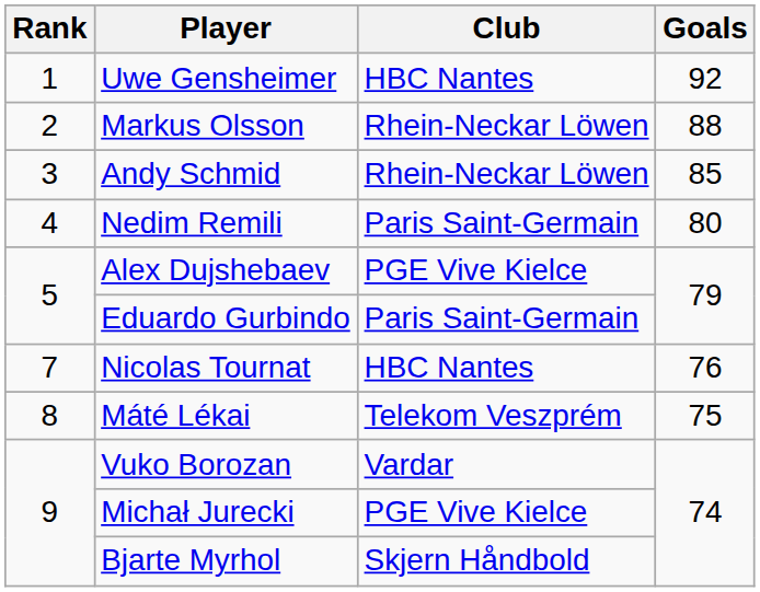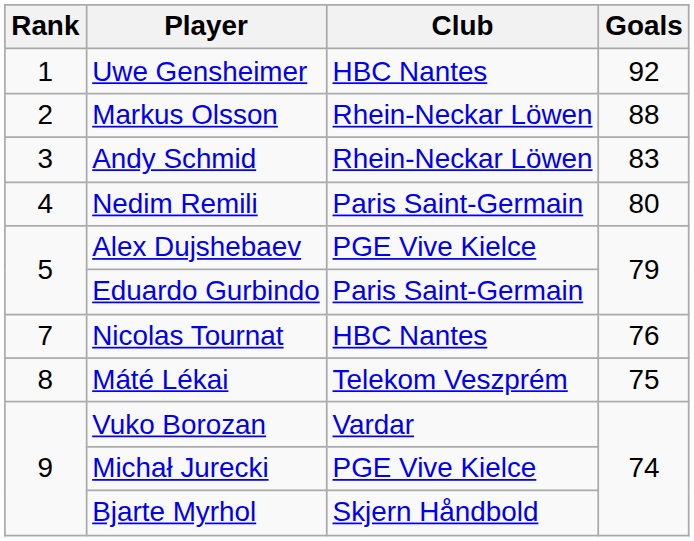 <table class="wikitable sortable" style="text-align:center">
 <tr>
 <th>Rank</th>
 <th>Player</th>
 <th>Club</th>
 <th>Goals</th>
 </tr>
 <tr>
 <td>1</td>
 <td align="left"> <a href='#'>Uwe Gensheimer</a></td>
 <td align="left"> <a href='#'>HBC Nantes</a></td>
 <td>92</td>
 </tr>
 <tr>
 <td>2</td>
 <td align="left"> <a href='#'>Markus Olsson</a></td>
 <td align="left"> <a href='#'>Rhein-Neckar Löwen</a></td>
 <td>88</td>
 </tr>
 <tr>
 <td>3</td>
 <td align="left"> <a href='#'>Andy Schmid</a></td>
 <td align="left"> <a href='#'>Rhein-Neckar Löwen</a></td>
-<td>85</td>
+<td>83</td>
 </tr>
 <tr>
 <td>4</td>
 <td align="left"> <a href='#'>Nedim Remili</a></td>
 <td align="left"> <a href='#'>Paris Saint-Germain</a></td>
 <td>80</td>
 </tr>
 <tr>
 <td rowspan=2>5</td>
 <td align="left"> <a href='#'>Alex Dujshebaev</a></td>
 <td align="left"> <a href='#'>PGE Vive Kielce</a></td>
 <td rowspan=2>79</td>
 </tr>
 <tr>
 <td align="left"> <a href='#'>Eduardo Gurbindo</a></td>
 <td align="left"> <a href='#'>Paris Saint-Germain</a></td>
 </tr>
 <tr>
 <td>7</td>
 <td align="left"> <a href='#'>Nicolas Tournat</a></td>
 <td align="left"> <a href='#'>HBC Nantes</a></td>
 <td>76</td>
 </tr>
 <tr>
 <td>8</td>
 <td align="left"> <a href='#'>Máté Lékai</a></td>
 <td align="left"> <a href='#'>Telekom Veszprém</a></td>
 <td>75</td>
 </tr>
 <tr>
 <td rowspan=3>9</td>
 <td align="left"> <a href='#'>Vuko Borozan</a></td>
 <td align="left"> <a href='#'>Vardar</a></td>
 <td rowspan=3>74</td>
 </tr>
 <tr>
 <td align="left"> <a href='#'>Michał Jurecki</a></td>
 <td align="left"> <a href='#'>PGE Vive Kielce</a></td>
 </tr>
 <tr>
 <td align="left"> <a href='#'>Bjarte Myrhol</a></td>
 <td align="left"> <a href='#'>Skjern Håndbold</a></td>
 </tr>
 </table>
